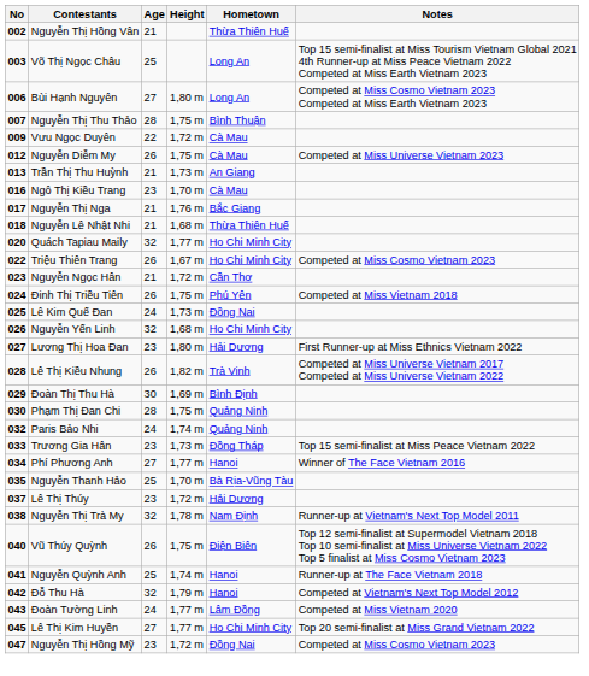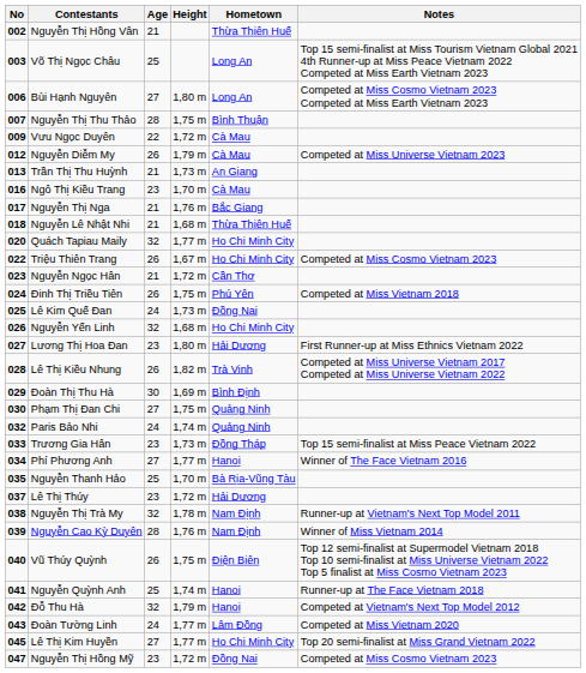 <table class="wikitable sortable" style="font-size: 95%;">
 <tr>
 <th>No</th>
 <th>Contestants</th>
 <th>Age</th>
 <th>Height</th>
 <th>Hometown</th>
 <th>Notes</th>
 </tr>
 <tr>
 <td><strong>002</strong></td>
 <td>Nguyễn Thị Hồng Vân</td>
 <td>21</td>
 <td></td>
 <td><a href='#'>Thừa Thiên Huế</a></td>
 <td></td>
 </tr>
 <tr>
 <td><strong>003</strong></td>
 <td>Võ Thị Ngọc Châu</td>
 <td>25</td>
 <td></td>
 <td><a href='#'>Long An</a></td>
 <td>Top 15 semi-finalist at Miss Tourism Vietnam Global 2021<br>4th Runner-up at Miss Peace Vietnam 2022<br>Competed at Miss Earth Vietnam 2023</td>
 </tr>
 <tr>
 <td><strong>006</strong></td>
 <td>Bùi Hạnh Nguyên</td>
 <td>27</td>
 <td>1,80 m</td>
 <td><a href='#'>Long An</a></td>
 <td>Competed at <a href='#'>Miss Cosmo Vietnam 2023</a><br>Competed at Miss Earth Vietnam 2023</td>
 </tr>
 <tr>
 <td><strong>007</strong></td>
 <td>Nguyễn Thị Thu Thảo</td>
 <td>28</td>
 <td>1,75 m</td>
 <td><a href='#'>Bình Thuận</a></td>
 <td></td>
 </tr>
 <tr>
 <td><strong>009</strong></td>
 <td>Vưu Ngọc Duyên</td>
 <td>22</td>
 <td>1,72 m</td>
 <td><a href='#'>Cà Mau</a></td>
 <td></td>
 </tr>
 <tr>
 <td><strong>012</strong></td>
 <td>Nguyễn Diễm My</td>
 <td>26</td>
-<td>1,75 m</td>
+<td>1,79 m</td>
 <td><a href='#'>Cà Mau</a></td>
 <td>Competed at <a href='#'>Miss Universe Vietnam 2023</a></td>
 </tr>
 <tr>
 <td><strong>013</strong></td>
 <td>Trần Thị Thu Huỳnh</td>
 <td>21</td>
 <td>1,73 m</td>
 <td><a href='#'>An Giang</a></td>
 <td></td>
 </tr>
 <tr>
 <td><strong>016</strong></td>
 <td>Ngô Thị Kiều Trang</td>
 <td>23</td>
 <td>1,70 m</td>
 <td><a href='#'>Cà Mau</a></td>
 <td></td>
 </tr>
 <tr>
 <td><strong>017</strong></td>
 <td>Nguyễn Thị Nga</td>
 <td>21</td>
 <td>1,76 m</td>
 <td><a href='#'>Bắc Giang</a></td>
 <td></td>
 </tr>
 <tr>
 <td><strong>018</strong></td>
 <td>Nguyễn Lê Nhật Nhi</td>
 <td>21</td>
 <td>1,68 m</td>
 <td><a href='#'>Thừa Thiên Huế</a></td>
 <td></td>
 </tr>
 <tr>
 <td><strong>020</strong></td>
 <td>Quách Tapiau Maily</td>
 <td>32</td>
 <td>1,77 m</td>
 <td><a href='#'>Ho Chi Minh City</a></td>
 <td></td>
 </tr>
 <tr>
 <td><strong>022</strong></td>
 <td>Triệu Thiên Trang</td>
 <td>26</td>
 <td>1,67 m</td>
 <td><a href='#'>Ho Chi Minh City</a></td>
 <td>Competed at <a href='#'>Miss Cosmo Vietnam 2023</a></td>
 </tr>
 <tr>
 <td><strong>023</strong></td>
 <td>Nguyễn Ngọc Hân</td>
 <td>21</td>
 <td>1,72 m</td>
 <td><a href='#'>Cần Thơ</a></td>
 <td></td>
 </tr>
 <tr>
 <td><strong>024</strong></td>
 <td>Đinh Thị Triều Tiên</td>
 <td>26</td>
 <td>1,75 m</td>
 <td><a href='#'>Phú Yên</a></td>
 <td>Competed at <a href='#'>Miss Vietnam 2018</a></td>
 </tr>
 <tr>
 <td><strong>025</strong></td>
 <td>Lê Kim Quế Đan</td>
 <td>24</td>
 <td>1,73 m</td>
 <td><a href='#'>Đồng Nai</a></td>
 <td></td>
 </tr>
 <tr>
 <td><strong>026</strong></td>
 <td>Nguyễn Yến Linh</td>
 <td>32</td>
 <td>1,68 m</td>
 <td><a href='#'>Ho Chi Minh City</a></td>
 <td></td>
 </tr>
 <tr>
 <td><strong>027</strong></td>
 <td>Lương Thị Hoa Đan</td>
 <td>23</td>
 <td>1,80 m</td>
 <td><a href='#'>Hải Dương</a></td>
 <td>First Runner-up at Miss Ethnics Vietnam 2022</td>
 </tr>
 <tr>
 <td><strong>028</strong></td>
 <td>Lê Thị Kiều Nhung</td>
 <td>26</td>
 <td>1,82 m</td>
 <td><a href='#'>Trà Vinh</a></td>
 <td>Competed at <a href='#'>Miss Universe Vietnam 2017</a><br>Competed at <a href='#'>Miss Universe Vietnam 2022</a></td>
 </tr>
 <tr>
 <td><strong>029</strong></td>
 <td>Đoàn Thị Thu Hà</td>
 <td>30</td>
 <td>1,69 m</td>
 <td><a href='#'>Bình Định</a></td>
 <td></td>
 </tr>
 <tr>
 <td><strong>030</strong></td>
 <td>Phạm Thị Đan Chi</td>
-<td>28</td>
+<td>27</td>
 <td>1,75 m</td>
 <td><a href='#'>Quảng Ninh</a></td>
 <td></td>
 </tr>
 <tr>
 <td><strong>032</strong></td>
 <td>Paris Bảo Nhi</td>
 <td>24</td>
 <td>1,74 m</td>
 <td><a href='#'>Quảng Ninh</a></td>
 <td></td>
 </tr>
 <tr>
 <td><strong>033</strong></td>
 <td>Trương Gia Hân</td>
 <td>23</td>
 <td>1,73 m</td>
 <td><a href='#'>Đồng Tháp</a></td>
 <td>Top 15 semi-finalist at Miss Peace Vietnam 2022</td>
 </tr>
 <tr>
 <td><strong>034</strong></td>
 <td>Phí Phương Anh</td>
 <td>27</td>
 <td>1,77 m</td>
 <td><a href='#'>Hanoi</a></td>
 <td>Winner of <a href='#'>The Face Vietnam 2016</a></td>
 </tr>
 <tr>
 <td><strong>035</strong></td>
 <td>Nguyễn Thanh Hảo</td>
 <td>25</td>
 <td>1,70 m</td>
 <td><a href='#'>Bà Rịa-Vũng Tàu</a></td>
 <td></td>
 </tr>
 <tr>
 <td><strong>037</strong></td>
 <td>Lê Thị Thúy</td>
 <td>23</td>
 <td>1,72 m</td>
 <td><a href='#'>Hải Dương</a></td>
 <td></td>
 </tr>
 <tr>
 <td><strong>038</strong></td>
 <td>Nguyễn Thị Trà My</td>
 <td>32</td>
 <td>1,78 m</td>
 <td><a href='#'>Nam Định</a></td>
 <td>Runner-up at <a href='#'>Vietnam's Next Top Model 2011</a></td>
 </tr>
 <tr>
+<td><strong>039</strong></td>
+<td><a href='#'>Nguyễn Cao Kỳ Duyên</a></td>
+<td>28</td>
+<td>1,76 m</td>
+<td><a href='#'>Nam Định</a></td>
+<td>Winner of <a href='#'>Miss Vietnam 2014</a></td>
+</tr>
+<tr>
 <td><strong>040</strong></td>
 <td>Vũ Thúy Quỳnh</td>
 <td>26</td>
 <td>1,75 m</td>
 <td><a href='#'>Điện Biên</a></td>
 <td>Top 12 semi-finalist at Supermodel Vietnam 2018<br>Top 10 semi-finalist at <a href='#'>Miss Universe Vietnam 2022</a><br>Top 5 finalist at <a href='#'>Miss Cosmo Vietnam 2023</a></td>
 </tr>
 <tr>
 <td><strong>041</strong></td>
 <td>Nguyễn Quỳnh Anh</td>
 <td>25</td>
 <td>1,74 m</td>
 <td><a href='#'>Hanoi</a></td>
 <td>Runner-up at <a href='#'>The Face Vietnam 2018</a></td>
 </tr>
 <tr>
 <td><strong>042</strong></td>
 <td>Đỗ Thu Hà</td>
 <td>32</td>
 <td>1,79 m</td>
 <td><a href='#'>Hanoi</a></td>
 <td>Competed at <a href='#'>Vietnam's Next Top Model 2012</a></td>
 </tr>
 <tr>
 <td><strong>043</strong></td>
 <td>Đoàn Tường Linh</td>
 <td>24</td>
 <td>1,77 m</td>
 <td><a href='#'>Lâm Đồng</a></td>
 <td>Competed at <a href='#'>Miss Vietnam 2020</a></td>
 </tr>
 <tr>
 <td><strong>045</strong></td>
 <td>Lê Thị Kim Huyền</td>
 <td>27</td>
 <td>1,77 m</td>
 <td><a href='#'>Ho Chi Minh City</a></td>
 <td>Top 20 semi-finalist at <a href='#'>Miss Grand Vietnam 2022</a></td>
 </tr>
 <tr>
 <td><strong>047</strong></td>
 <td>Nguyễn Thị Hồng Mỹ</td>
 <td>23</td>
 <td>1,72 m</td>
 <td><a href='#'>Đồng Nai</a></td>
 <td>Competed at <a href='#'>Miss Cosmo Vietnam 2023</a></td>
 </tr>
 </table>
